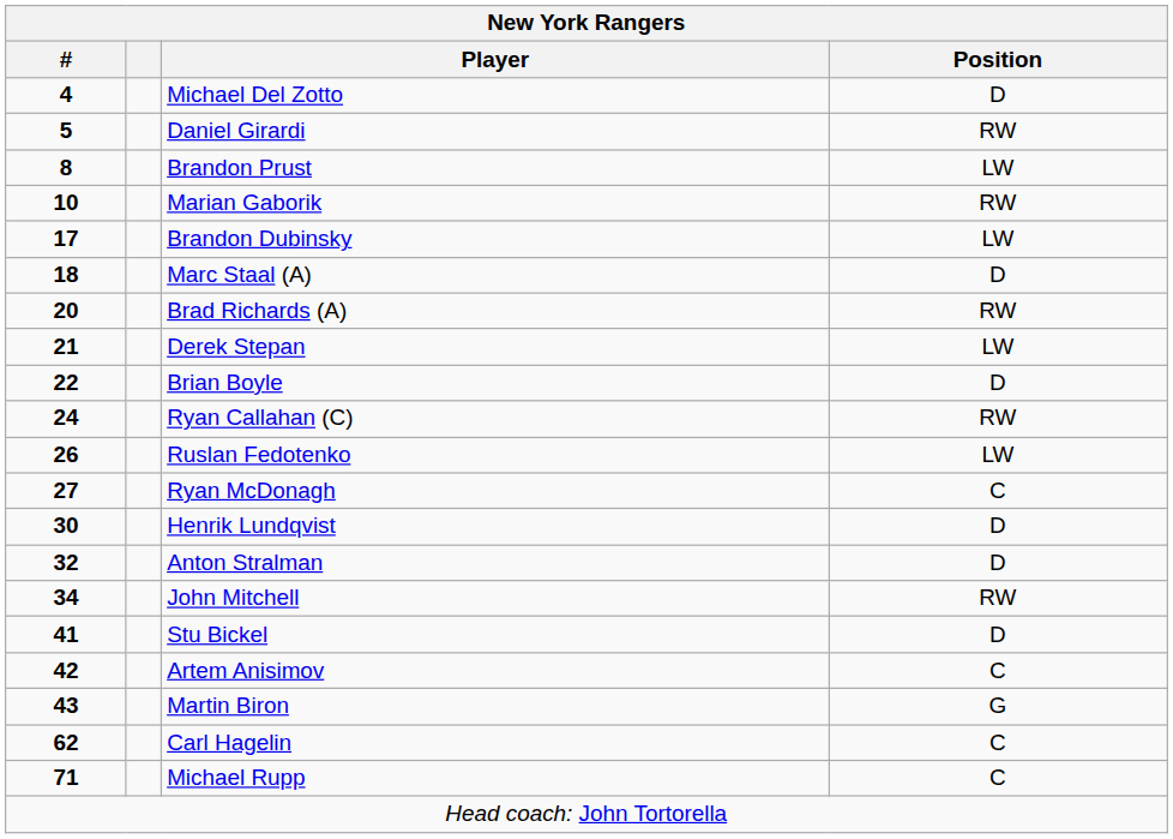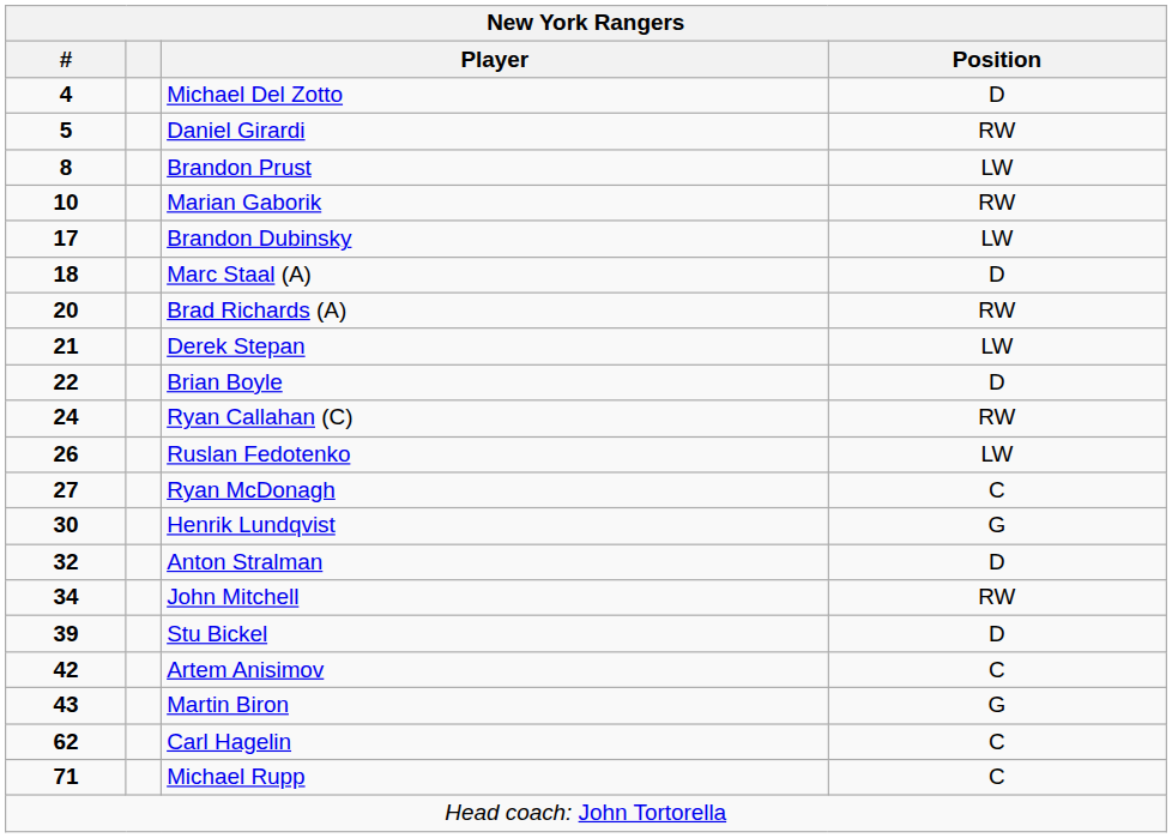 <table class="wikitable" style="width:65%; text-align:center;">
 <tr>
 <th colspan=4>New York Rangers</th>
 </tr>
 <tr>
 <th>#</th>
 <th></th>
 <th>Player</th>
 <th>Position</th>
 </tr>
 <tr>
 <td><strong>4</strong></td>
 <td align=center></td>
 <td align=left><a href='#'>Michael Del Zotto</a></td>
 <td>D</td>
 </tr>
 <tr>
 <td><strong>5</strong></td>
 <td align=center></td>
 <td align=left><a href='#'>Daniel Girardi</a></td>
 <td>RW</td>
 </tr>
 <tr>
 <td><strong>8</strong></td>
 <td align=center></td>
 <td align=left><a href='#'>Brandon Prust</a></td>
 <td>LW</td>
 </tr>
 <tr>
 <td><strong>10</strong></td>
 <td align=center></td>
 <td align=left><a href='#'>Marian Gaborik</a></td>
 <td>RW</td>
 </tr>
 <tr>
 <td><strong>17</strong></td>
 <td align=center></td>
 <td align=left><a href='#'>Brandon Dubinsky</a></td>
 <td>LW</td>
 </tr>
 <tr>
 <td><strong>18</strong></td>
 <td align=center></td>
 <td align=left><a href='#'>Marc Staal</a> (A)</td>
 <td>D</td>
 </tr>
 <tr>
 <td><strong>20</strong></td>
 <td align=center></td>
 <td align=left><a href='#'>Brad Richards</a> (A)</td>
 <td>RW</td>
 </tr>
 <tr>
 <td><strong>21</strong></td>
 <td align=center></td>
 <td align=left><a href='#'>Derek Stepan</a></td>
 <td>LW</td>
 </tr>
 <tr>
 <td><strong>22</strong></td>
 <td align=center></td>
 <td align=left><a href='#'>Brian Boyle</a></td>
 <td>D</td>
 </tr>
 <tr>
 <td><strong>24</strong></td>
 <td align=center></td>
 <td align=left><a href='#'>Ryan Callahan</a> (C)</td>
 <td>RW</td>
 </tr>
 <tr>
 <td><strong>26</strong></td>
 <td align=center></td>
 <td align=left><a href='#'>Ruslan Fedotenko</a></td>
 <td>LW</td>
 </tr>
 <tr>
 <td><strong>27</strong></td>
 <td align=center></td>
 <td align=left><a href='#'>Ryan McDonagh</a></td>
 <td>C</td>
 </tr>
 <tr>
 <td><strong>30</strong></td>
 <td align=center></td>
 <td align=left><a href='#'>Henrik Lundqvist</a></td>
-<td>D</td>
+<td>G</td>
 </tr>
 <tr>
 <td><strong>32</strong></td>
 <td align=center></td>
 <td align=left><a href='#'>Anton Stralman</a></td>
 <td>D</td>
 </tr>
 <tr>
 <td><strong>34</strong></td>
 <td align=center></td>
 <td align=left><a href='#'>John Mitchell</a></td>
 <td>RW</td>
 </tr>
 <tr>
-<td><strong>41</strong></td>
+<td><strong>39</strong></td>
 <td align=center></td>
 <td align=left><a href='#'>Stu Bickel</a></td>
 <td>D</td>
 </tr>
 <tr>
 <td><strong>42</strong></td>
 <td align=center></td>
 <td align=left><a href='#'>Artem Anisimov</a></td>
 <td>C</td>
 </tr>
 <tr>
 <td><strong>43</strong></td>
 <td align=center></td>
 <td align=left><a href='#'>Martin Biron</a></td>
 <td>G</td>
 </tr>
 <tr>
 <td><strong>62</strong></td>
 <td align=center></td>
 <td align=left><a href='#'>Carl Hagelin</a></td>
 <td>C</td>
 </tr>
 <tr>
 <td><strong>71</strong></td>
 <td align=center></td>
 <td align=left><a href='#'>Michael Rupp</a></td>
 <td>C</td>
 </tr>
 <tr>
 <td colspan=4><em>Head coach:</em>  <a href='#'>John Tortorella</a></td>
 </tr>
 </table>
